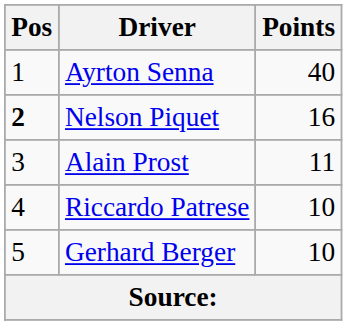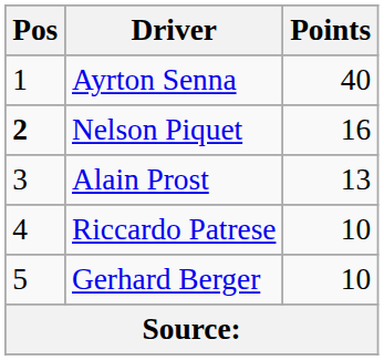 <table class="wikitable" style="font-size: 95%;">
 <tr>
 <th>Pos</th>
 <th>Driver</th>
 <th>Points</th>
 </tr>
 <tr>
 <td>1</td>
 <td> <a href='#'>Ayrton Senna</a></td>
 <td align="right">40</td>
 </tr>
 <tr>
 <td><strong>2</strong></td>
 <td> <a href='#'>Nelson Piquet</a></td>
 <td align="right">16</td>
 </tr>
 <tr>
 <td>3</td>
 <td> <a href='#'>Alain Prost</a></td>
-<td align="right">11</td>
+<td align="right">13</td>
 </tr>
 <tr>
 <td>4</td>
 <td> <a href='#'>Riccardo Patrese</a></td>
 <td align="right">10</td>
 </tr>
 <tr>
 <td>5</td>
 <td> <a href='#'>Gerhard Berger</a></td>
 <td align="right">10</td>
 </tr>
 <tr>
 <th colspan=4>Source: </th>
 </tr>
 </table>
